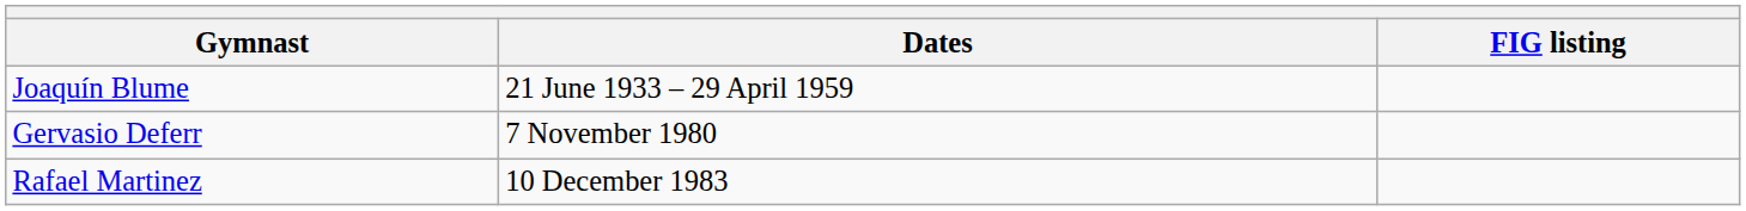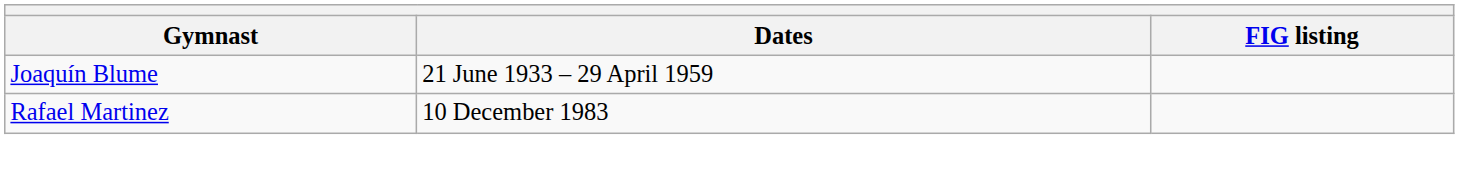 <table class="wikitable  mw-collapsible mw-collapsed" width="75%">
 <tr>
 <th colspan="3"></th>
 </tr>
 <tr>
 <th>Gymnast</th>
 <th>Dates</th>
 <th><a href='#'>FIG</a> listing</th>
 </tr>
 <tr>
 <td><a href='#'>Joaquín Blume</a></td>
 <td>21 June 1933 – 29 April 1959</td>
 <td></td>
 </tr>
 <tr>
-<td><a href='#'>Gervasio Deferr</a></td>
-<td>7 November 1980</td>
-<td></td>
-</tr>
-<tr>
 <td><a href='#'>Rafael Martinez</a></td>
 <td>10 December 1983</td>
 <td></td>
 </tr>
 </table>
